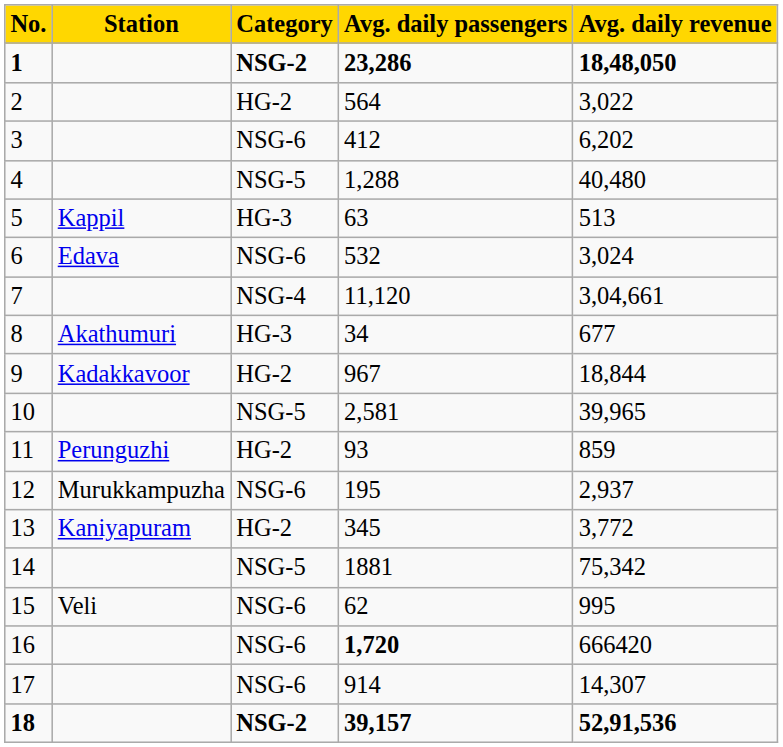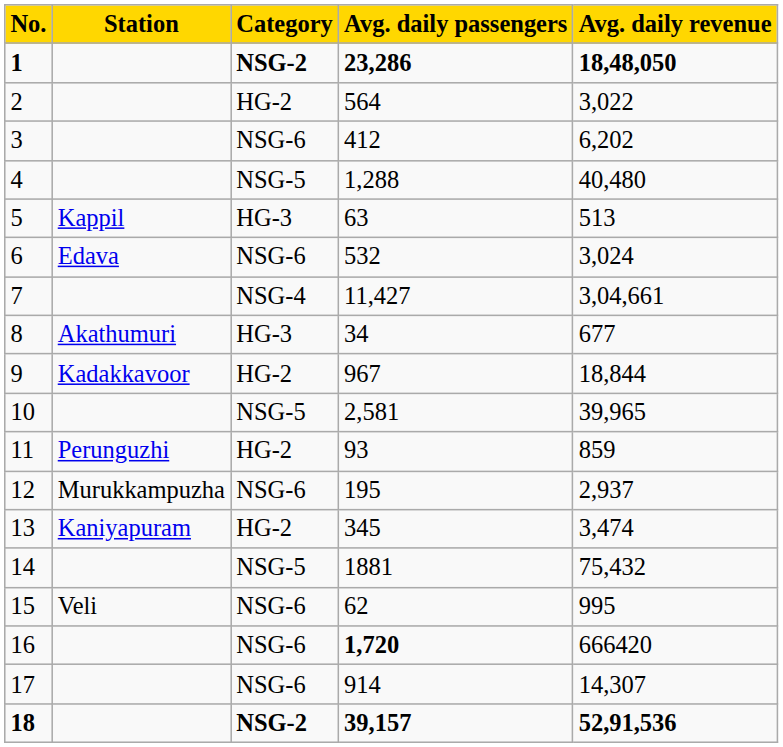 <table class="sortable wikitable"style="text-align:left;"style="font-size: 85%">
 <tr>
 <th scope="col" rowspan="1" style="background:Gold;">No.</th>
 <th scope="col" rowspan="1" style="background:Gold;">Station</th>
 <th scope="col" rowspan="1" style="background:Gold;">Category</th>
 <th scope="col" rowspan="1" style="background:Gold;">Avg. daily passengers</th>
 <th scope="col" rowspan="1" style="background:Gold;">Avg. daily revenue</th>
 </tr>
 <tr>
 <td valign="center"><strong>1</strong></td>
 <td valign="center"><strong></strong></td>
 <td valign="center"><strong>NSG-2</strong></td>
 <td valign="center"><strong>23,286</strong></td>
 <td valign="center"><strong>18,48,050</strong></td>
 </tr>
 <tr>
 <td valign="center">2</td>
 <td valign="center"></td>
 <td valign="center">HG-2</td>
 <td valign="center">564</td>
 <td valign="center">3,022</td>
 </tr>
 <tr>
 <td valign="center">3</td>
 <td valign="center"></td>
 <td valign="center">NSG-6</td>
 <td valign="center">412</td>
 <td valign="center">6,202</td>
 </tr>
 <tr>
 <td valign="center">4</td>
 <td valign="center"></td>
 <td valign="center">NSG-5</td>
 <td valign="center">1,288</td>
 <td valign="center">40,480</td>
 </tr>
 <tr>
 <td valign="center">5</td>
 <td valign="center"><a href='#'>Kappil</a></td>
 <td valign="center">HG-3</td>
 <td valign="center">63</td>
 <td valign="center">513</td>
 </tr>
 <tr>
 <td valign="center">6</td>
 <td valign="center"><a href='#'>Edava</a></td>
 <td valign="center">NSG-6</td>
 <td valign="center">532</td>
 <td valign="center">3,024</td>
 </tr>
 <tr>
 <td valign="center">7</td>
 <td valign="center"></td>
 <td valign="center">NSG-4</td>
-<td valign="center">11,120</td>
+<td valign="center">11,427</td>
 <td valign="center">3,04,661</td>
 </tr>
 <tr>
 <td valign="center">8</td>
 <td valign="center"><a href='#'>Akathumuri</a></td>
 <td valign="center">HG-3</td>
 <td valign="center">34</td>
 <td valign="center">677</td>
 </tr>
 <tr>
 <td valign="center">9</td>
 <td valign="center"><a href='#'>Kadakkavoor</a></td>
 <td valign="center">HG-2</td>
 <td valign="center">967</td>
 <td valign="center">18,844</td>
 </tr>
 <tr>
 <td valign="center">10</td>
 <td valign="center"></td>
 <td valign="center">NSG-5</td>
 <td valign="center">2,581</td>
 <td valign="center">39,965</td>
 </tr>
 <tr>
 <td valign="center">11</td>
 <td valign="center"><a href='#'>Perunguzhi</a></td>
 <td valign="center">HG-2</td>
 <td valign="center">93</td>
 <td valign="center">859</td>
 </tr>
 <tr>
 <td valign="center">12</td>
 <td valign="center">Murukkampuzha</td>
 <td valign="center">NSG-6</td>
 <td valign="center">195</td>
 <td valign="center">2,937</td>
 </tr>
 <tr>
 <td valign="center">13</td>
 <td valign="center"><a href='#'>Kaniyapuram</a></td>
 <td valign="center">HG-2</td>
 <td valign="center">345</td>
-<td valign="center">3,772</td>
+<td valign="center">3,474</td>
 </tr>
 <tr>
 <td valign="center">14</td>
 <td valign="center"></td>
 <td valign="center">NSG-5</td>
 <td valign="center">1881</td>
-<td valign="center">75,342</td>
+<td valign="center">75,432</td>
 </tr>
 <tr>
 <td valign="center">15</td>
 <td valign="center">Veli</td>
 <td valign="center">NSG-6</td>
 <td valign="center">62</td>
 <td valign="center">995</td>
 </tr>
 <tr>
 <td valign="center">16</td>
 <td valign="center"></td>
 <td valign="center">NSG-6</td>
 <td valign="center"><strong>1,720</strong></td>
 <td valign="center">666420</td>
 </tr>
 <tr>
 <td valign="center">17</td>
 <td valign="center"></td>
 <td valign="center">NSG-6</td>
 <td valign="center">914</td>
 <td valign="center">14,307</td>
 </tr>
 <tr>
 <td valign="center"><strong>18</strong></td>
 <td valign="center"><strong></strong></td>
 <td valign="center"><strong>NSG-2</strong></td>
 <td valign="center"><strong>39,157</strong></td>
 <td valign="center"><strong>52,91,536</strong></td>
 </tr>
 </table>
